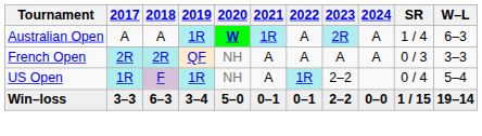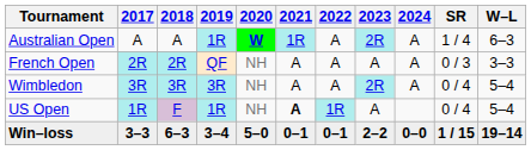 <table class=wikitable style=text-align:center>
 <tr>
 <th>Tournament</th>
 <th><a href='#'>2017</a></th>
 <th><a href='#'>2018</a></th>
 <th><a href='#'>2019</a></th>
 <th><a href='#'>2020</a></th>
 <th><a href='#'>2021</a></th>
 <th><a href='#'>2022</a></th>
 <th><a href='#'>2023</a></th>
 <th><a href='#'>2024</a></th>
 <th>SR</th>
 <th>W–L</th>
 </tr>
 <tr>
 <td align=left><a href='#'>Australian Open</a></td>
 <td>A</td>
 <td>A</td>
 <td bgcolor=afeeee><a href='#'>1R</a></td>
 <td bgcolor=lime><a href='#'><strong>W</strong></a></td>
 <td bgcolor=afeeee><a href='#'>1R</a></td>
 <td>A</td>
 <td bgcolor=afeeee><a href='#'>2R</a></td>
 <td>A</td>
 <td>1 / 4</td>
 <td>6–3</td>
 </tr>
 <tr>
 <td align=left><a href='#'>French Open</a></td>
 <td bgcolor=afeeee><a href='#'>2R</a></td>
 <td bgcolor=afeeee><a href='#'>2R</a></td>
 <td bgcolor=ffebcd><a href='#'>QF</a></td>
 <td style=color:#767676>NH</td>
 <td>A</td>
 <td>A</td>
 <td>A</td>
 <td>A</td>
 <td>0 / 3</td>
 <td>3–3</td>
 </tr>
 <tr>
+<td align=left><a href='#'>Wimbledon</a></td>
+<td bgcolor=afeeee><a href='#'>3R</a></td>
+<td bgcolor=afeeee><a href='#'>3R</a></td>
+<td bgcolor=afeeee><a href='#'>3R</a></td>
+<td style=color:#767676>NH</td>
+<td>A</td>
+<td>A</td>
+<td bgcolor=afeeee><a href='#'>2R</a></td>
+<td>A</td>
+<td>0 / 4</td>
+<td>5–4</td>
+</tr>
+<tr>
 <td align=left><a href='#'>US Open</a></td>
 <td bgcolor=afeeee><a href='#'>1R</a></td>
 <td bgcolor=thistle><a href='#'>F</a></td>
 <td bgcolor=afeeee><a href='#'>1R</a></td>
 <td style=color:#767676>NH</td>
+<td><strong>A</strong></td>
+<td bgcolor=afeeee><a href='#'>1R</a></td>
 <td>A</td>
-<td bgcolor=afeeee><a href='#'>1R</a></td>
-<td>2–2</td>
 <td></td>
 <td>0 / 4</td>
 <td>5–4</td>
 </tr>
 <tr style=font-weight:bold;background:#efefef>
 <td style=text-align:left>Win–loss</td>
 <td>3–3</td>
 <td>6–3</td>
 <td>3–4</td>
 <td>5–0</td>
 <td>0–1</td>
 <td>0–1</td>
 <td>2–2</td>
 <td>0–0</td>
 <td>1 / 15</td>
 <td>19–14</td>
 </tr>
 </table>
